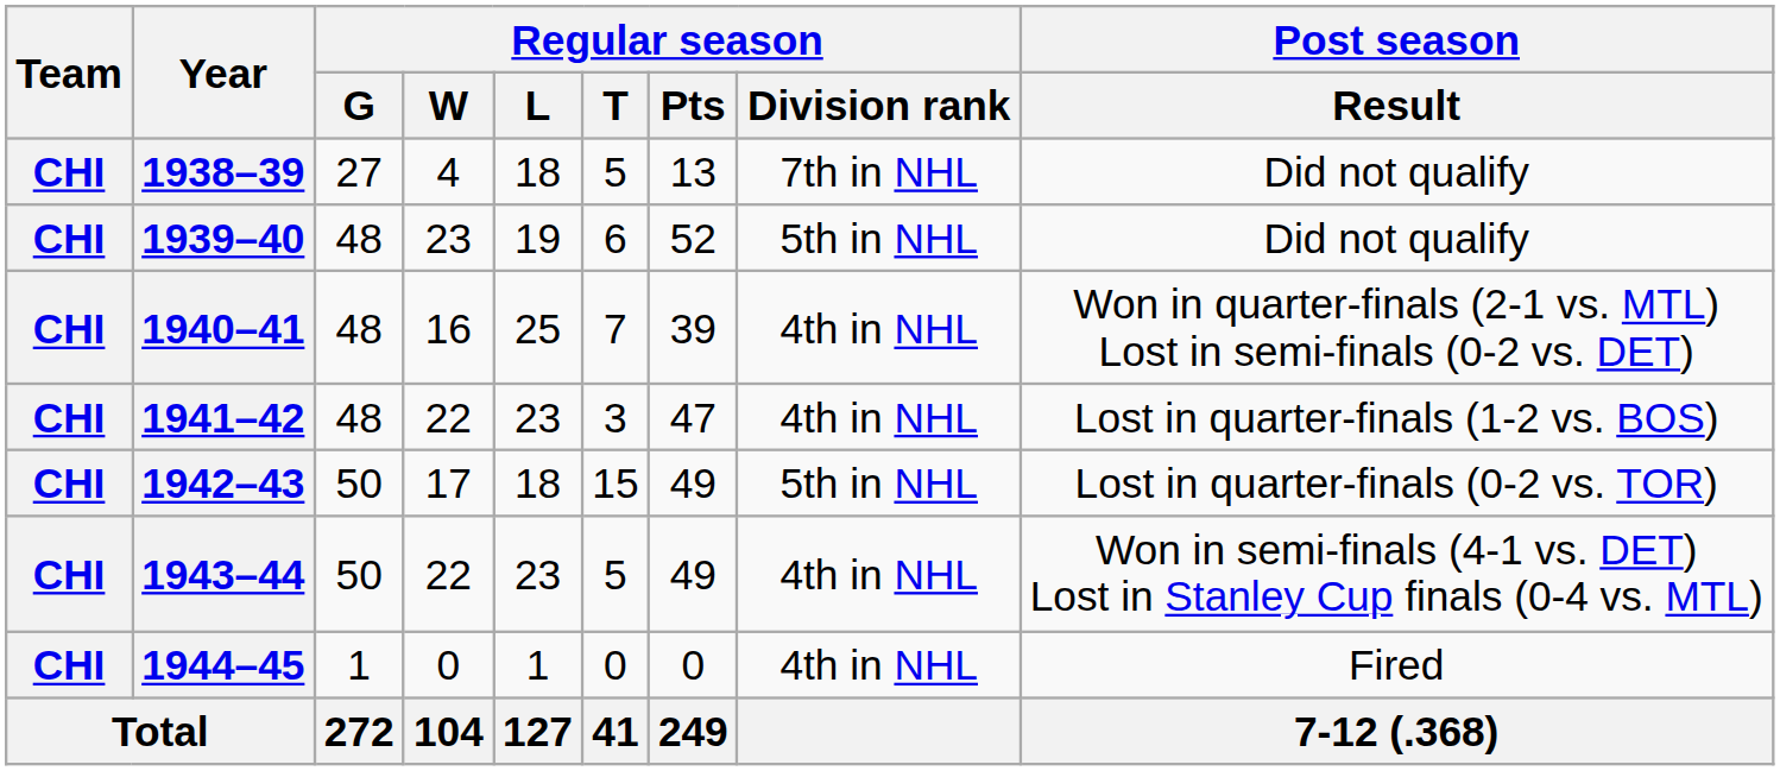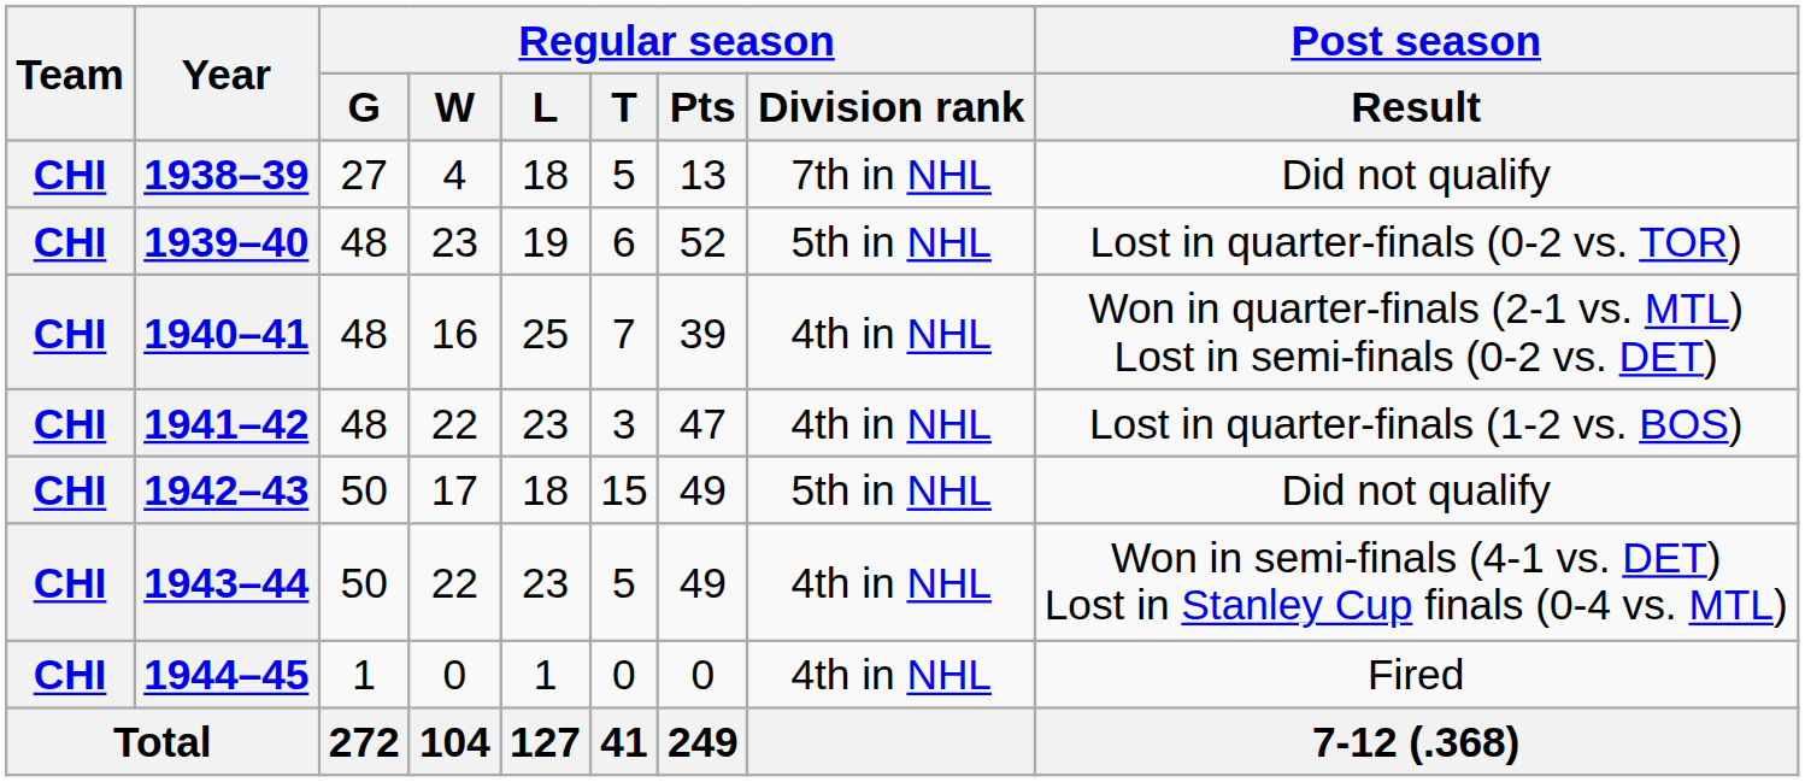 <table class="wikitable" style="font-size: 95%; text-align:center;">
 <tr>
 <th rowspan="2">Team</th>
 <th rowspan="2">Year</th>
 <th colspan="6"><a href='#'>Regular season</a></th>
 <th colspan="1"><a href='#'>Post season</a></th>
 </tr>
 <tr>
 <th>G</th>
 <th>W</th>
 <th>L</th>
 <th>T</th>
 <th>Pts</th>
 <th>Division rank</th>
 <th>Result</th>
 </tr>
 <tr>
 <th><a href='#'>CHI</a></th>
 <th><a href='#'>1938–39</a></th>
 <td>27</td>
 <td>4</td>
 <td>18</td>
 <td>5</td>
 <td>13</td>
 <td>7th in <a href='#'>NHL</a></td>
 <td>Did not qualify</td>
 </tr>
 <tr>
 <th><a href='#'>CHI</a></th>
 <th><a href='#'>1939–40</a></th>
 <td>48</td>
 <td>23</td>
 <td>19</td>
 <td>6</td>
 <td>52</td>
 <td>5th in <a href='#'>NHL</a></td>
-<td>Did not qualify</td>
+<td>Lost in quarter-finals (0-2 vs. <a href='#'>TOR</a>)</td>
 </tr>
 <tr>
 <th><a href='#'>CHI</a></th>
 <th><a href='#'>1940–41</a></th>
 <td>48</td>
 <td>16</td>
 <td>25</td>
 <td>7</td>
 <td>39</td>
 <td>4th in <a href='#'>NHL</a></td>
 <td>Won in quarter-finals (2-1 vs. <a href='#'>MTL</a>) <br> Lost in semi-finals (0-2 vs. <a href='#'>DET</a>)</td>
 </tr>
 <tr>
 <th><a href='#'>CHI</a></th>
 <th><a href='#'>1941–42</a></th>
 <td>48</td>
 <td>22</td>
 <td>23</td>
 <td>3</td>
 <td>47</td>
 <td>4th in <a href='#'>NHL</a></td>
 <td>Lost in quarter-finals (1-2 vs. <a href='#'>BOS</a>)</td>
 </tr>
 <tr>
 <th><a href='#'>CHI</a></th>
 <th><a href='#'>1942–43</a></th>
 <td>50</td>
 <td>17</td>
 <td>18</td>
 <td>15</td>
 <td>49</td>
 <td>5th in <a href='#'>NHL</a></td>
-<td>Lost in quarter-finals (0-2 vs. <a href='#'>TOR</a>)</td>
+<td>Did not qualify</td>
 </tr>
 <tr>
 <th><a href='#'>CHI</a></th>
 <th><a href='#'>1943–44</a></th>
 <td>50</td>
 <td>22</td>
 <td>23</td>
 <td>5</td>
 <td>49</td>
 <td>4th in <a href='#'>NHL</a></td>
 <td>Won in semi-finals (4-1 vs. <a href='#'>DET</a>) <br> Lost in <a href='#'>Stanley Cup</a> finals (0-4 vs. <a href='#'>MTL</a>)</td>
 </tr>
 <tr>
 <th><a href='#'>CHI</a></th>
 <th><a href='#'>1944–45</a></th>
 <td>1</td>
 <td>0</td>
 <td>1</td>
 <td>0</td>
 <td>0</td>
 <td>4th in <a href='#'>NHL</a></td>
 <td>Fired</td>
 </tr>
 <tr>
 <th colspan="2">Total</th>
 <th>272</th>
 <th>104</th>
 <th>127</th>
 <th>41</th>
 <th>249</th>
 <th></th>
 <th>7-12 (.368)</th>
 </tr>
 </table>
